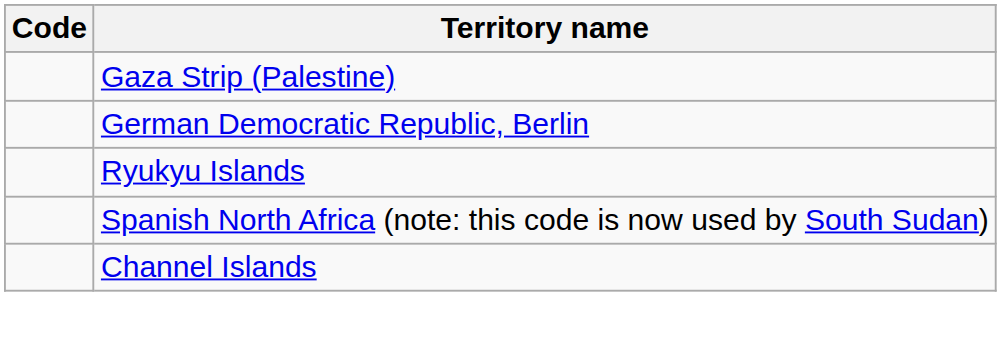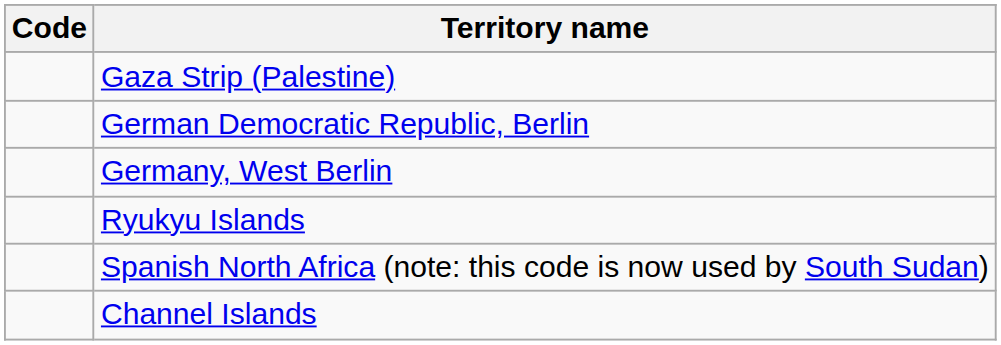 <table class="wikitable sortable">
 <tr>
 <th>Code</th>
 <th>Territory name</th>
 </tr>
 <tr>
 <td></td>
 <td><a href='#'>Gaza Strip (Palestine)</a></td>
 </tr>
 <tr>
 <td></td>
 <td><a href='#'>German Democratic Republic, Berlin</a></td>
 </tr>
 <tr>
 <td></td>
+<td><a href='#'>Germany, West Berlin</a></td>
+</tr>
+<tr>
+<td></td>
 <td><a href='#'>Ryukyu Islands</a></td>
 </tr>
 <tr>
 <td></td>
 <td><a href='#'>Spanish North Africa</a> (note: this code is now used by <a href='#'>South Sudan</a>)</td>
 </tr>
 <tr>
 <td></td>
 <td><a href='#'>Channel Islands</a></td>
 </tr>
 </table>
